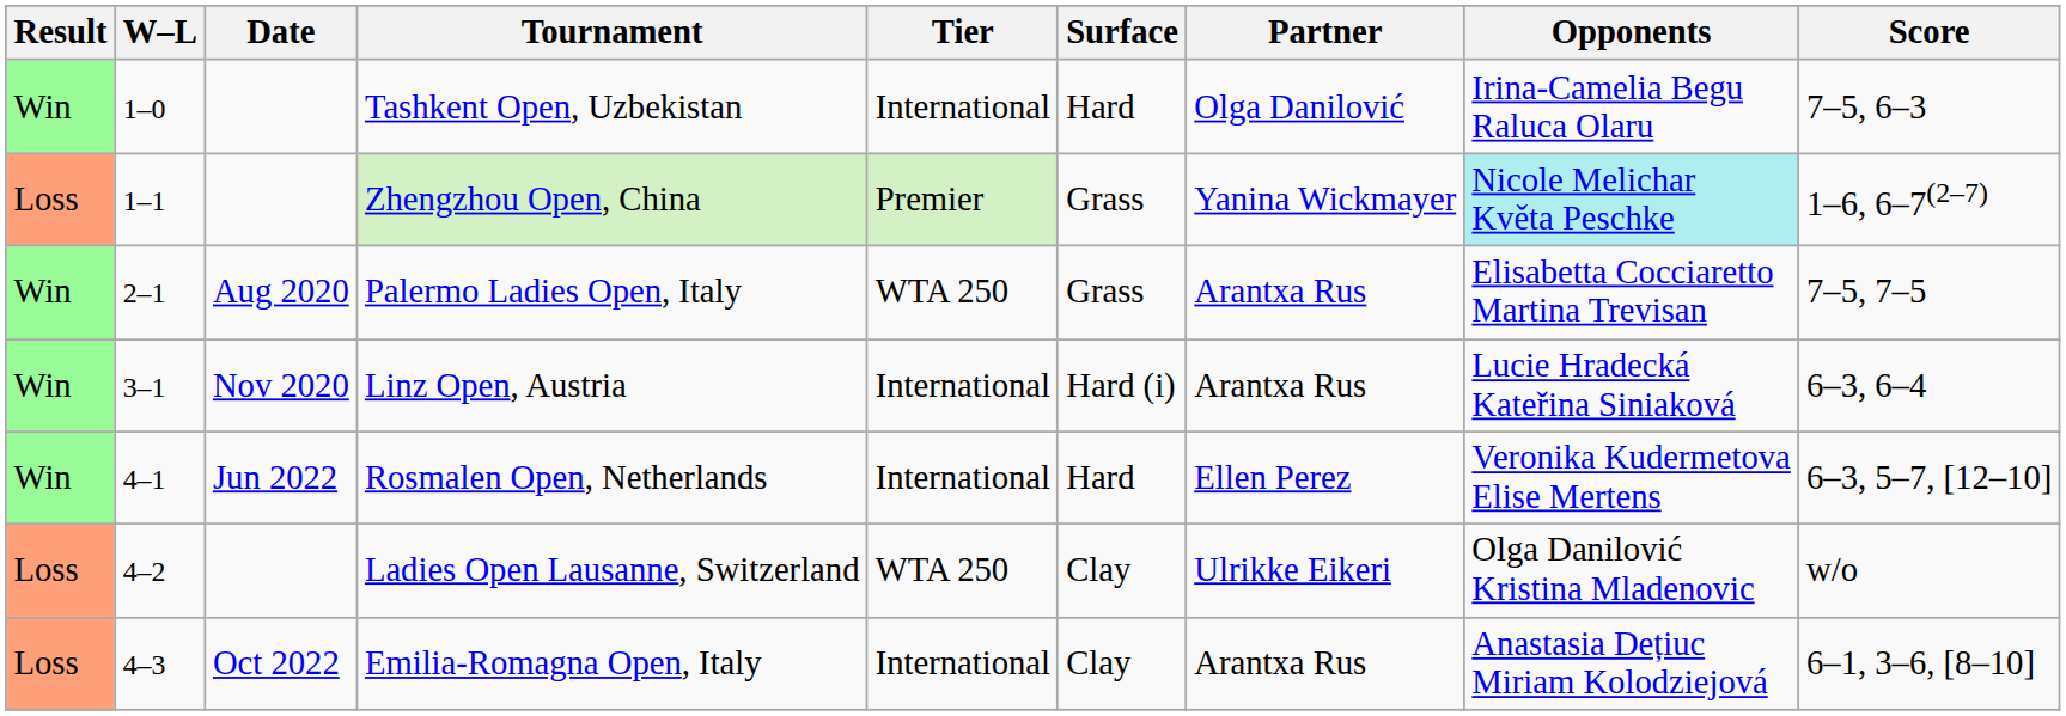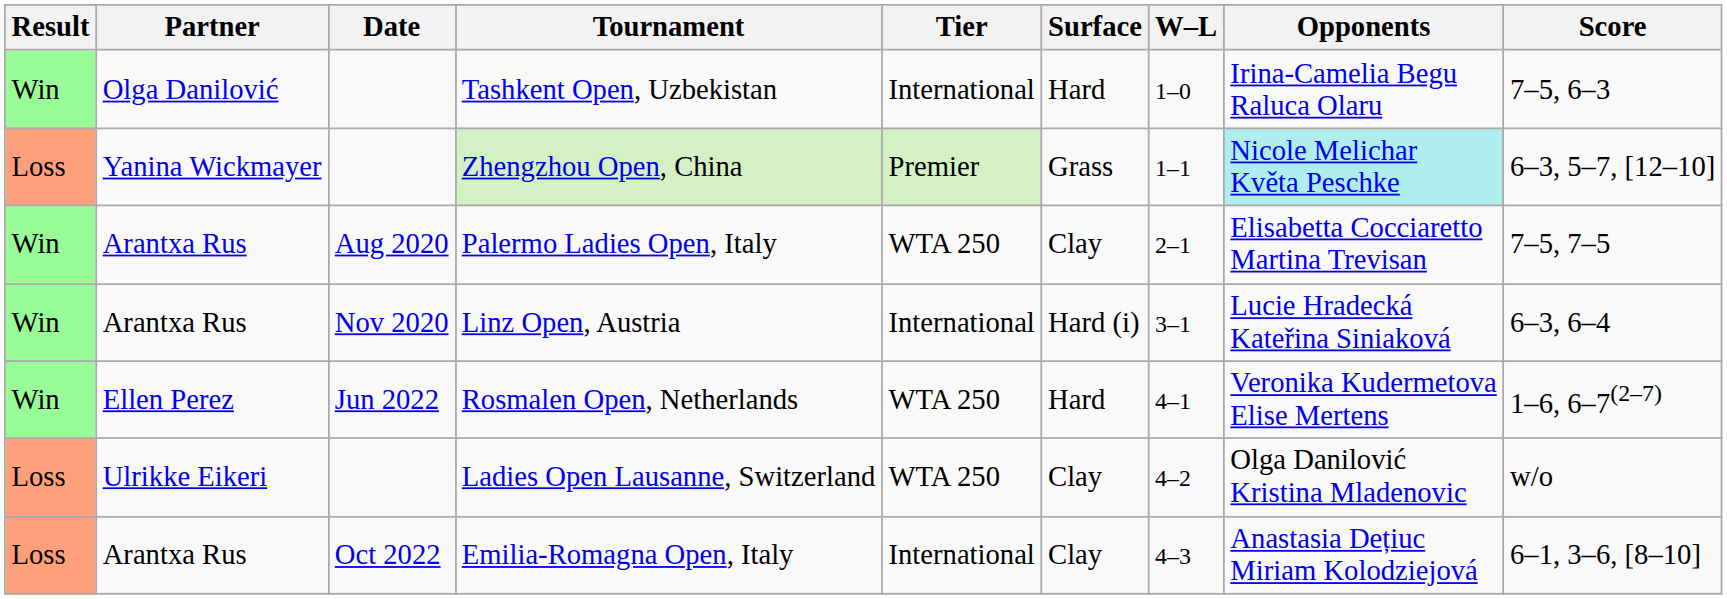 <table class="sortable wikitable">
 <tr>
 <th>Result</th>
-<th class="unsortable">W–L</th>
+<th>Partner</th>
 <th>Date</th>
 <th>Tournament</th>
 <th>Tier</th>
 <th>Surface</th>
-<th>Partner</th>
+<th class="unsortable">W–L</th>
 <th>Opponents</th>
 <th class="unsortable">Score</th>
 </tr>
 <tr>
 <td style="background:#98fb98;">Win</td>
-<td><small>1–0</small></td>
+<td> <a href='#'>Olga Danilović</a></td>
 <td><a href='#'></a></td>
 <td><a href='#'>Tashkent Open</a>, Uzbekistan</td>
 <td>International</td>
 <td>Hard</td>
-<td> <a href='#'>Olga Danilović</a></td>
+<td><small>1–0</small></td>
 <td> <a href='#'>Irina-Camelia Begu</a> <br>  <a href='#'>Raluca Olaru</a></td>
 <td>7–5, 6–3</td>
 </tr>
 <tr>
 <td style="background:#ffa07a;">Loss</td>
-<td><small>1–1</small></td>
+<td> <a href='#'>Yanina Wickmayer</a></td>
 <td><a href='#'></a></td>
 <td bgcolor=d4f1c5><a href='#'>Zhengzhou Open</a>, China</td>
 <td bgcolor=d4f1c5>Premier</td>
 <td>Grass</td>
-<td> <a href='#'>Yanina Wickmayer</a></td>
+<td><small>1–1</small></td>
 <td style="background: paleturquoise;"> <a href='#'>Nicole Melichar</a> <br>  <a href='#'>Květa Peschke</a></td>
-<td>1–6, 6–7<sup>(2–7)</sup></td>
+<td>6–3, 5–7, [12–10]</td>
 </tr>
 <tr>
 <td style="background:#98fb98;">Win</td>
-<td><small>2–1</small></td>
+<td> <a href='#'>Arantxa Rus</a></td>
 <td><a href='#'>Aug 2020</a></td>
 <td><a href='#'>Palermo Ladies Open</a>, Italy</td>
 <td>WTA 250</td>
-<td>Grass</td>
-<td> <a href='#'>Arantxa Rus</a></td>
+<td>Clay</td>
+<td><small>2–1</small></td>
 <td> <a href='#'>Elisabetta Cocciaretto</a> <br>  <a href='#'>Martina Trevisan</a></td>
 <td>7–5, 7–5</td>
 </tr>
 <tr>
 <td style="background:#98fb98;">Win</td>
-<td><small>3–1</small></td>
+<td> Arantxa Rus</td>
 <td><a href='#'>Nov 2020</a></td>
 <td><a href='#'>Linz Open</a>, Austria</td>
 <td>International</td>
 <td>Hard (i)</td>
-<td> Arantxa Rus</td>
+<td><small>3–1</small></td>
 <td> <a href='#'>Lucie Hradecká</a> <br>  <a href='#'>Kateřina Siniaková</a></td>
 <td>6–3, 6–4</td>
 </tr>
 <tr>
 <td style="background:#98fb98;">Win</td>
-<td><small>4–1</small></td>
+<td> <a href='#'>Ellen Perez</a></td>
 <td><a href='#'>Jun 2022</a></td>
 <td><a href='#'>Rosmalen Open</a>, Netherlands</td>
-<td>International</td>
+<td>WTA 250</td>
 <td>Hard</td>
-<td> <a href='#'>Ellen Perez</a></td>
+<td><small>4–1</small></td>
 <td> <a href='#'>Veronika Kudermetova</a> <br>  <a href='#'>Elise Mertens</a></td>
-<td>6–3, 5–7, [12–10]</td>
+<td>1–6, 6–7<sup>(2–7)</sup></td>
 </tr>
 <tr>
 <td style="background:#ffa07a;">Loss</td>
-<td><small>4–2</small></td>
+<td> <a href='#'>Ulrikke Eikeri</a></td>
 <td><a href='#'></a></td>
 <td><a href='#'>Ladies Open Lausanne</a>, Switzerland</td>
 <td>WTA 250</td>
 <td>Clay</td>
-<td> <a href='#'>Ulrikke Eikeri</a></td>
+<td><small>4–2</small></td>
 <td> Olga Danilović <br>  <a href='#'>Kristina Mladenovic</a></td>
 <td>w/o</td>
 </tr>
 <tr>
 <td style="background:#ffa07a;">Loss</td>
-<td><small>4–3</small></td>
+<td> Arantxa Rus</td>
 <td><a href='#'>Oct 2022</a></td>
 <td><a href='#'>Emilia-Romagna Open</a>, Italy</td>
 <td>International</td>
 <td>Clay</td>
-<td> Arantxa Rus</td>
+<td><small>4–3</small></td>
 <td> <a href='#'>Anastasia Dețiuc</a> <br> <a href='#'>Miriam Kolodziejová</a></td>
 <td>6–1, 3–6, [8–10]</td>
 </tr>
 </table>
